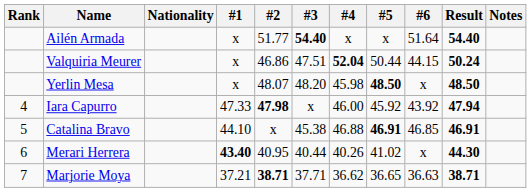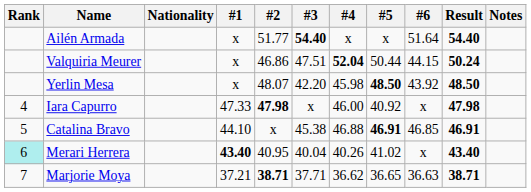 <table class="wikitable sortable" style="text-align:center;font-size:95%">
 <tr>
 <th>Rank</th>
 <th>Name</th>
 <th>Nationality</th>
 <th>#1</th>
 <th>#2</th>
 <th>#3</th>
 <th>#4</th>
 <th>#5</th>
 <th>#6</th>
 <th>Result</th>
 <th>Notes</th>
 </tr>
 <tr>
 <td></td>
 <td align=left><a href='#'>Ailén Armada</a></td>
 <td align=left></td>
 <td>x</td>
 <td>51.77</td>
 <td><strong>54.40</strong></td>
 <td>x</td>
 <td>x</td>
 <td>51.64</td>
 <td><strong>54.40</strong></td>
 <td></td>
 </tr>
 <tr>
 <td></td>
 <td align=left><a href='#'>Valquiria Meurer</a></td>
 <td align=left></td>
 <td>x</td>
 <td>46.86</td>
 <td>47.51</td>
 <td><strong>52.04</strong></td>
 <td>50.44</td>
 <td>44.15</td>
 <td><strong>50.24</strong></td>
 <td></td>
 </tr>
 <tr>
 <td></td>
 <td align=left><a href='#'>Yerlin Mesa</a></td>
 <td align=left></td>
 <td>x</td>
 <td>48.07</td>
-<td>48.20</td>
+<td>42.20</td>
 <td>45.98</td>
 <td><strong>48.50</strong></td>
-<td>x</td>
+<td>43.92</td>
 <td><strong>48.50</strong></td>
 <td></td>
 </tr>
 <tr>
 <td>4</td>
 <td align=left><a href='#'>Iara Capurro</a></td>
 <td align=left></td>
 <td>47.33</td>
 <td><strong>47.98</strong></td>
 <td>x</td>
 <td>46.00</td>
-<td>45.92</td>
-<td>43.92</td>
-<td><strong>47.94</strong></td>
+<td>40.92</td>
+<td>x</td>
+<td><strong>47.98</strong></td>
 <td></td>
 </tr>
 <tr>
 <td>5</td>
 <td align=left><a href='#'>Catalina Bravo</a></td>
 <td align=left></td>
 <td>44.10</td>
 <td>x</td>
 <td>45.38</td>
 <td>46.88</td>
 <td><strong>46.91</strong></td>
 <td>46.85</td>
 <td><strong>46.91</strong></td>
 <td></td>
 </tr>
 <tr>
-<td>6</td>
+<td style="background: paleturquoise;">6</td>
 <td align=left><a href='#'>Merari Herrera</a></td>
 <td align=left></td>
 <td><strong>43.40</strong></td>
 <td>40.95</td>
-<td>40.44</td>
+<td>40.04</td>
 <td>40.26</td>
 <td>41.02</td>
 <td>x</td>
-<td><strong>44.30</strong></td>
+<td><strong>43.40</strong></td>
 <td></td>
 </tr>
 <tr>
 <td>7</td>
 <td align=left><a href='#'>Marjorie Moya</a></td>
 <td align=left></td>
 <td>37.21</td>
 <td><strong>38.71</strong></td>
 <td>37.71</td>
 <td>36.62</td>
 <td>36.65</td>
 <td>36.63</td>
 <td><strong>38.71</strong></td>
 <td></td>
 </tr>
 </table>
